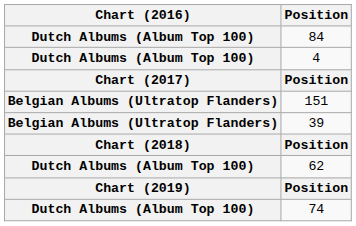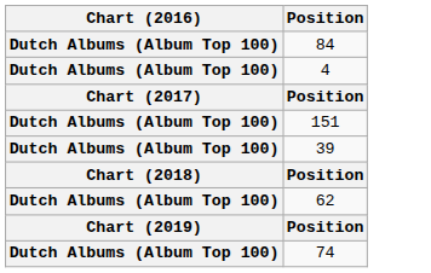 <table class="wikitable plainrowheaders" style="text-align:center">
 <tr>
 <th scope="col">Chart (2016)</th>
 <th scope="col">Position</th>
 </tr>
 <tr>
 <th scope="row">Dutch Albums (Album Top 100)</th>
 <td>84</td>
 </tr>
 <tr>
 <th scope="row">Dutch Albums (Album Top 100)</th>
 <td>4</td>
 </tr>
 <tr>
 <th scope="col">Chart (2017)</th>
 <th scope="col">Position</th>
 </tr>
 <tr>
-<th scope="row">Belgian Albums (Ultratop Flanders)</th>
+<th scope="row">Dutch Albums (Album Top 100)</th>
 <td>151</td>
 </tr>
 <tr>
-<th scope="row">Belgian Albums (Ultratop Flanders)</th>
+<th scope="row">Dutch Albums (Album Top 100)</th>
 <td>39</td>
 </tr>
 <tr>
 <th scope="col">Chart (2018)</th>
 <th scope="col">Position</th>
 </tr>
 <tr>
 <th scope="row">Dutch Albums (Album Top 100)</th>
 <td>62</td>
 </tr>
 <tr>
 <th scope="col">Chart (2019)</th>
 <th scope="col">Position</th>
 </tr>
 <tr>
 <th scope="row">Dutch Albums (Album Top 100)</th>
 <td>74</td>
 </tr>
 </table>
